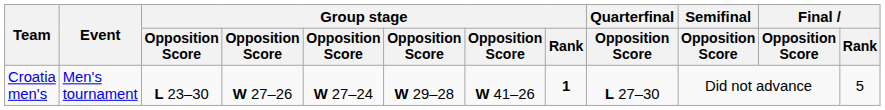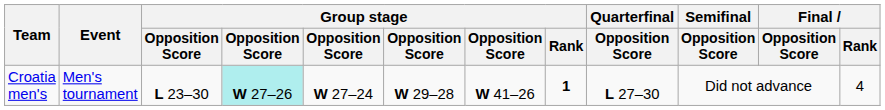 <table class="wikitable" style="font-size:90%">
 <tr>
 <th rowspan=2>Team</th>
 <th rowspan=2>Event</th>
 <th colspan=6>Group stage</th>
 <th>Quarterfinal</th>
 <th>Semifinal</th>
 <th colspan=2>Final / </th>
 </tr>
 <tr style="font-size:95%">
 <th>Opposition<br>Score</th>
 <th>Opposition<br>Score</th>
 <th>Opposition<br>Score</th>
 <th>Opposition<br>Score</th>
 <th>Opposition<br>Score</th>
 <th>Rank</th>
 <th>Opposition<br>Score</th>
 <th>Opposition<br>Score</th>
 <th>Opposition<br>Score</th>
 <th>Rank</th>
 </tr>
 <tr align=center>
 <td align=left><a href='#'>Croatia men's</a></td>
 <td align=left><a href='#'>Men's tournament</a></td>
 <td><br><strong>L</strong> 23–30</td>
-<td><br><strong>W</strong> 27–26</td>
+<td style="background: paleturquoise;"><br><strong>W</strong> 27–26</td>
 <td><br><strong>W</strong> 27–24</td>
 <td><br><strong>W</strong> 29–28</td>
 <td><br><strong>W</strong> 41–26</td>
 <td><strong>1</strong></td>
 <td><br><strong>L</strong> 27–30</td>
 <td colspan=2>Did not advance</td>
-<td>5</td>
+<td>4</td>
 </tr>
 </table>
